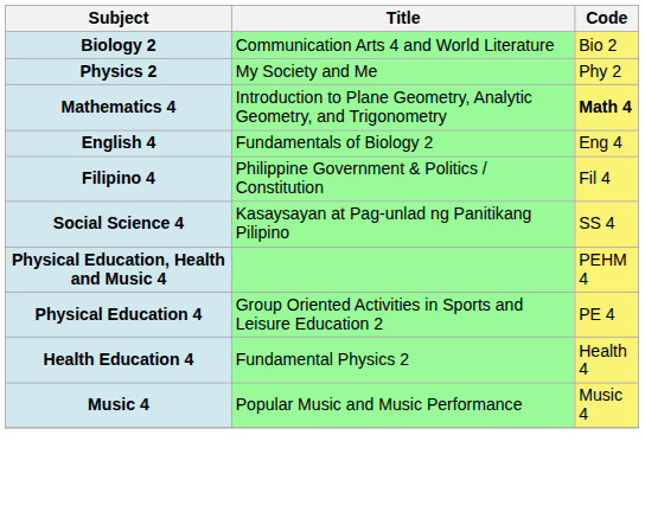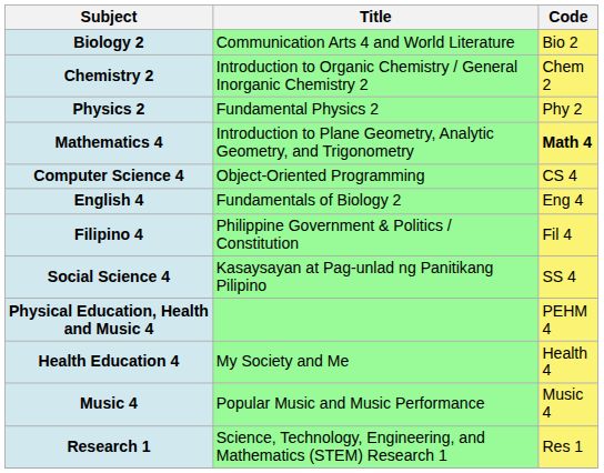 <table class="wikitable collapsible collapsed">
 <tr>
 <th>Subject</th>
 <th>Title</th>
 <th>Code</th>
 </tr>
 <tr>
 <th style="background:#D1E8EF">Biology 2</th>
 <td style="background:#98FB98;">Communication Arts 4 and World Literature</td>
 <td style="background:#FBF373;">Bio 2</td>
 </tr>
 <tr>
+<th style="background:#D1E8EF">Chemistry 2</th>
+<td style="background:#98FB98;">Introduction to Organic Chemistry / General Inorganic Chemistry 2</td>
+<td style="background:#FBF373;">Chem 2</td>
+</tr>
+<tr>
 <th style="background:#D1E8EF">Physics 2</th>
-<td style="background:#98FB98;">My Society and Me</td>
+<td style="background:#98FB98;">Fundamental Physics 2</td>
 <td style="background:#FBF373;">Phy 2</td>
 </tr>
 <tr>
 <th style="background:#D1E8EF">Mathematics 4</th>
 <td style="background:#98FB98;">Introduction to Plane Geometry, Analytic Geometry, and Trigonometry</td>
 <td style="background:#FBF373;"><strong>Math 4</strong></td>
+</tr>
+<tr>
+<th style="background:#D1E8EF">Computer Science 4</th>
+<td style="background:#98FB98;">Object-Oriented Programming</td>
+<td style="background:#FBF373;">CS 4</td>
 </tr>
 <tr>
 <th style="background:#D1E8EF">English 4</th>
 <td style="background:#98FB98;">Fundamentals of Biology 2</td>
 <td style="background:#FBF373;">Eng 4</td>
 </tr>
 <tr>
 <th style="background:#D1E8EF">Filipino 4</th>
 <td style="background:#98FB98;">Philippine Government & Politics / Constitution</td>
 <td style="background:#FBF373;">Fil 4</td>
 </tr>
 <tr>
 <th style="background:#D1E8EF">Social Science 4</th>
 <td style="background:#98FB98;">Kasaysayan at Pag-unlad ng Panitikang Pilipino</td>
 <td style="background:#FBF373;">SS 4</td>
 </tr>
 <tr>
 <th style="background:#D1E8EF">Physical Education, Health and Music 4</th>
 <td style="background:#98FB98;"></td>
 <td style="background:#FBF373;">PEHM 4</td>
 </tr>
 <tr>
-<th style="background:#D1E8EF">Physical Education 4</th>
-<td style="background:#98FB98;">Group Oriented Activities in Sports and Leisure Education 2</td>
-<td style="background:#FBF373;">PE 4</td>
-</tr>
-<tr>
 <th style="background:#D1E8EF">Health Education 4</th>
-<td style="background:#98FB98;">Fundamental Physics 2</td>
+<td style="background:#98FB98;">My Society and Me</td>
 <td style="background:#FBF373;">Health 4</td>
 </tr>
 <tr>
 <th style="background:#D1E8EF">Music 4</th>
 <td style="background:#98FB98;">Popular Music and Music Performance</td>
 <td style="background:#FBF373;">Music 4</td>
 </tr>
 <tr>
+<th style="background:#D1E8EF">Research 1</th>
+<td style="background:#98FB98;">Science, Technology, Engineering, and Mathematics (STEM) Research 1</td>
+<td style="background:#FBF373;">Res 1</td>
+</tr>
+<tr>
 </tr>
 </table>
